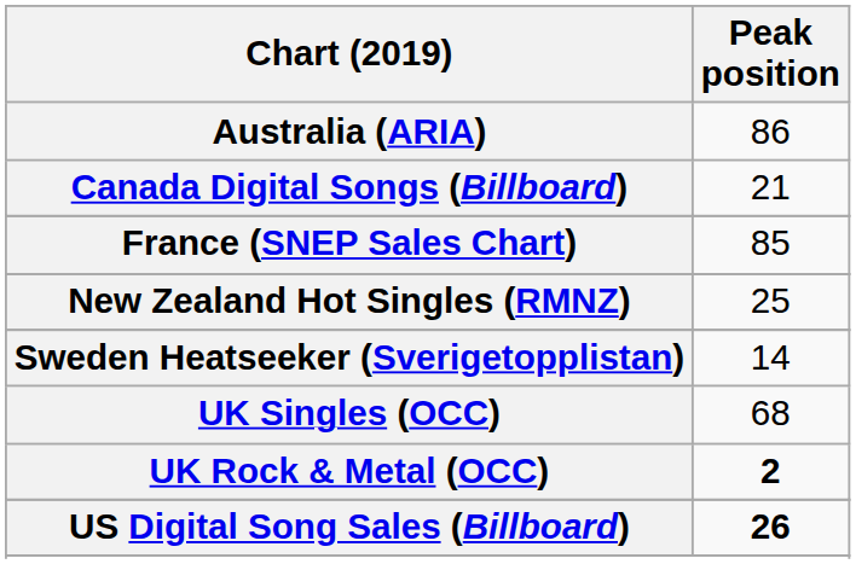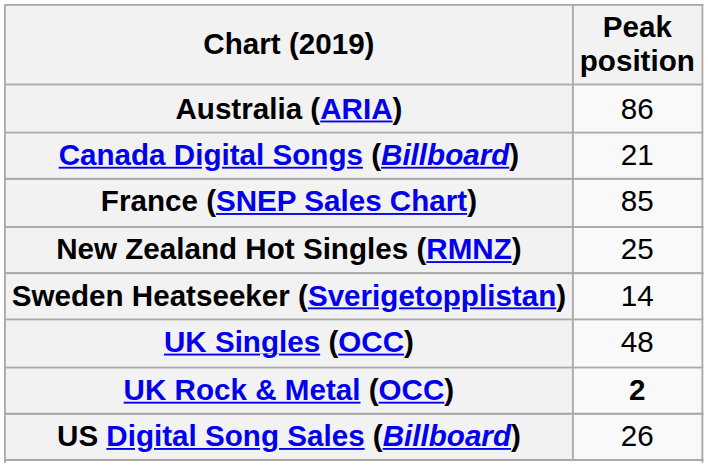 <table class="wikitable sortable plainrowheaders" style="text-align:center">
 <tr>
 <th scope="col">Chart (2019)</th>
 <th scope="col">Peak<br>position</th>
 </tr>
 <tr>
 <th scope="row">Australia (<a href='#'>ARIA</a>)</th>
 <td>86</td>
 </tr>
 <tr>
 <th scope="row"><a href='#'>Canada Digital Songs</a> (<em><a href='#'>Billboard</a></em>)</th>
 <td>21</td>
 </tr>
 <tr>
 </tr>
 <tr>
 <th scope="row">France (<a href='#'>SNEP Sales Chart</a>)</th>
 <td align="center">85</td>
 </tr>
 <tr>
 </tr>
 <tr>
 </tr>
 <tr>
 <th scope="row">New Zealand Hot Singles (<a href='#'>RMNZ</a>)</th>
 <td>25</td>
 </tr>
 <tr>
 </tr>
 <tr>
 </tr>
 <tr>
 <th scope="row">Sweden Heatseeker (<a href='#'>Sverigetopplistan</a>)</th>
 <td>14</td>
 </tr>
 <tr>
 <th scope="row"><a href='#'>UK Singles</a> (<a href='#'>OCC</a>)</th>
-<td>68</td>
+<td>48</td>
 </tr>
 <tr>
 <th scope="row"><a href='#'>UK Rock & Metal</a> (<a href='#'>OCC</a>)</th>
 <td><strong>2</strong></td>
 </tr>
 <tr>
 </tr>
 <tr>
 <th scope="row">US <a href='#'>Digital Song Sales</a> (<em><a href='#'>Billboard</a></em>)</th>
-<td><strong>26</strong></td>
+<td>26</td>
 </tr>
 <tr>
 </tr>
 <tr>
 </tr>
 </table>
